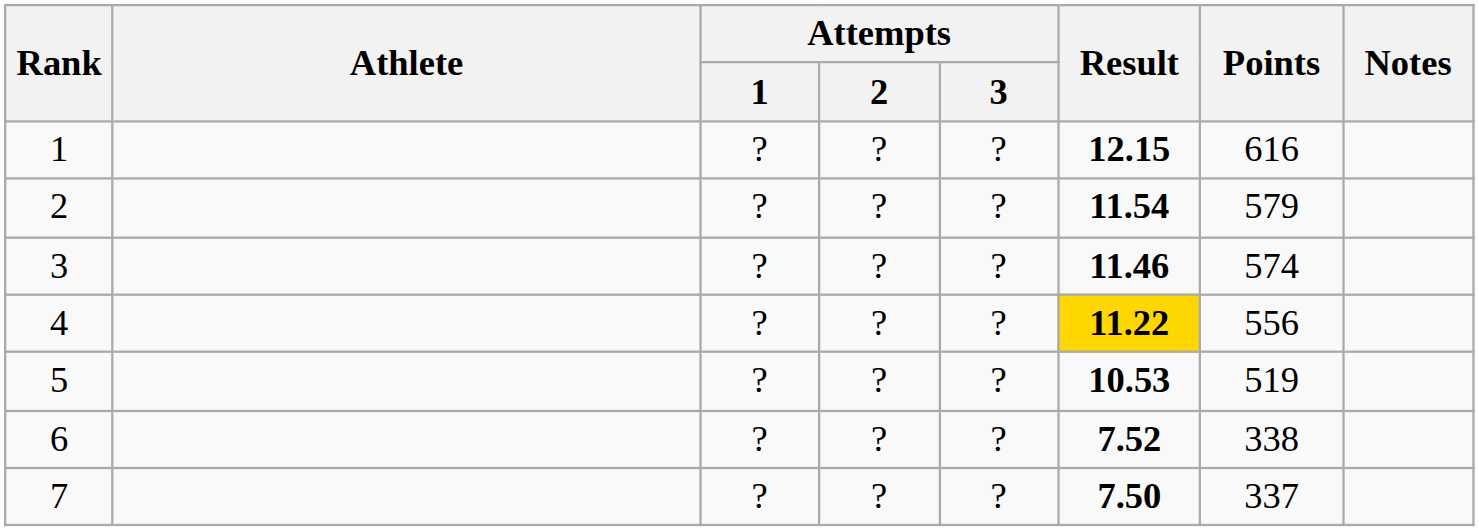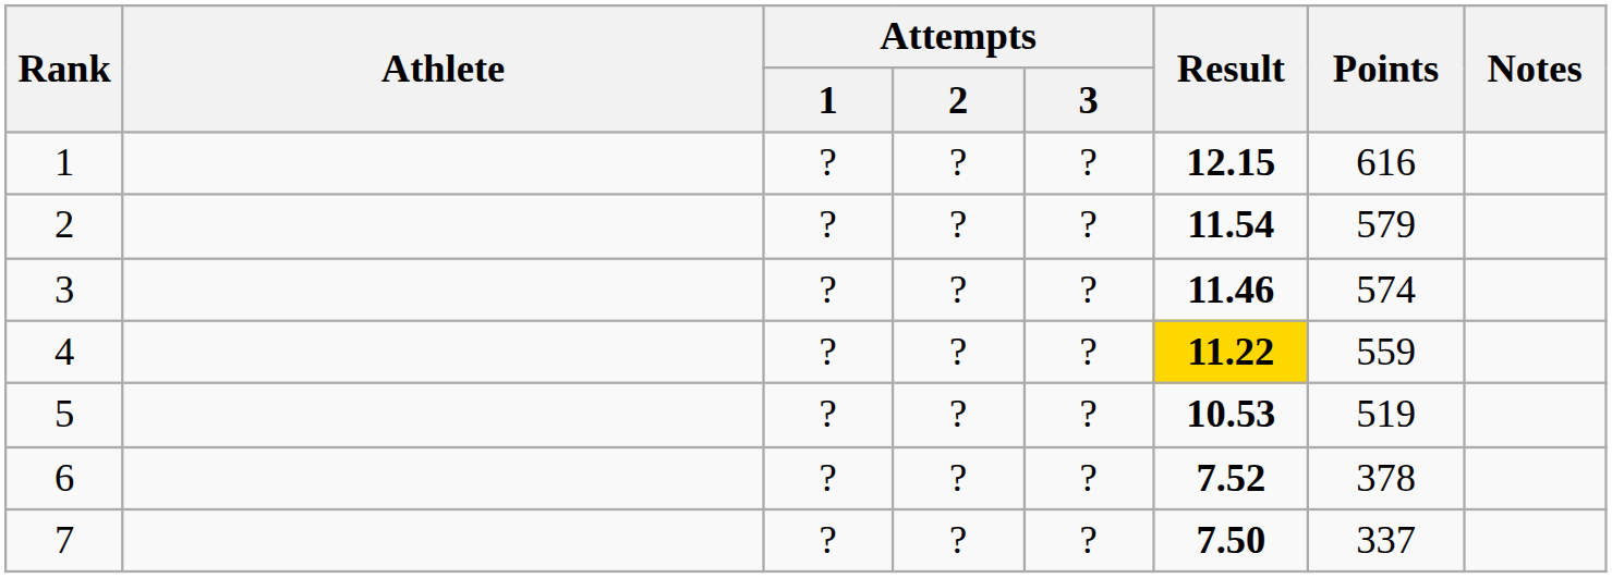 <table class="wikitable" style="text-align:center">
 <tr>
 <th rowspan=2 width=40>Rank</th>
 <th rowspan=2 width=250>Athlete</th>
 <th colspan=3>Attempts</th>
 <th rowspan=2 width=55>Result</th>
 <th rowspan=2 width=55>Points</th>
 <th rowspan=2 width=50>Notes</th>
 </tr>
 <tr>
 <th width=45>1</th>
 <th width=45>2</th>
 <th width=45>3</th>
 </tr>
 <tr>
 <td>1</td>
 <td align=left></td>
 <td>?</td>
 <td>?</td>
 <td>?</td>
 <td><strong>12.15</strong></td>
 <td>616</td>
 <td></td>
 </tr>
 <tr>
 <td>2</td>
 <td align=left></td>
 <td>?</td>
 <td>?</td>
 <td>?</td>
 <td><strong>11.54</strong></td>
 <td>579</td>
 <td></td>
 </tr>
 <tr>
 <td>3</td>
 <td align=left></td>
 <td>?</td>
 <td>?</td>
 <td>?</td>
 <td><strong>11.46</strong></td>
 <td>574</td>
 <td></td>
 </tr>
 <tr>
 <td>4</td>
 <td align=left></td>
 <td>?</td>
 <td>?</td>
 <td>?</td>
 <td style="background: gold;"><strong>11.22</strong></td>
-<td>556</td>
+<td>559</td>
 <td></td>
 </tr>
 <tr>
 <td>5</td>
 <td align=left></td>
 <td>?</td>
 <td>?</td>
 <td>?</td>
 <td><strong>10.53</strong></td>
 <td>519</td>
 <td></td>
 </tr>
 <tr>
 <td>6</td>
 <td align=left></td>
 <td>?</td>
 <td>?</td>
 <td>?</td>
 <td><strong>7.52</strong></td>
-<td>338</td>
+<td>378</td>
 <td></td>
 </tr>
 <tr>
 <td>7</td>
 <td align=left></td>
 <td>?</td>
 <td>?</td>
 <td>?</td>
 <td><strong>7.50</strong></td>
 <td>337</td>
 <td></td>
 </tr>
 </table>
